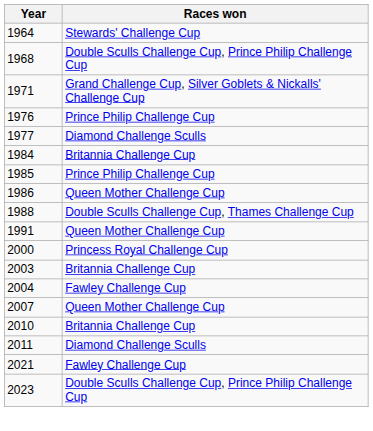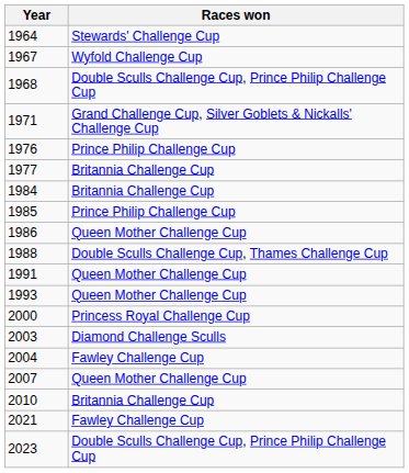 <table class="wikitable">
 <tr>
 <th width=70>Year</th>
 <th width=400>Races won</th>
 </tr>
 <tr>
 <td>1964</td>
 <td><a href='#'>Stewards' Challenge Cup</a></td>
+</tr>
+<tr>
+<td>1967</td>
+<td><a href='#'>Wyfold Challenge Cup</a></td>
 </tr>
 <tr>
 <td>1968</td>
 <td><a href='#'>Double Sculls Challenge Cup</a>, <a href='#'>Prince Philip Challenge Cup</a></td>
 </tr>
 <tr>
 <td>1971</td>
 <td><a href='#'>Grand Challenge Cup</a>, <a href='#'>Silver Goblets & Nickalls' Challenge Cup</a></td>
 </tr>
 <tr>
 <td>1976</td>
 <td><a href='#'>Prince Philip Challenge Cup</a></td>
 </tr>
 <tr>
 <td>1977</td>
-<td><a href='#'>Diamond Challenge Sculls</a></td>
+<td><a href='#'>Britannia Challenge Cup</a></td>
 </tr>
 <tr>
 <td>1984</td>
 <td><a href='#'>Britannia Challenge Cup</a></td>
 </tr>
 <tr>
 <td>1985</td>
 <td><a href='#'>Prince Philip Challenge Cup</a></td>
 </tr>
 <tr>
 <td>1986</td>
 <td><a href='#'>Queen Mother Challenge Cup</a></td>
 </tr>
 <tr>
 <td>1988</td>
 <td><a href='#'>Double Sculls Challenge Cup</a>, <a href='#'>Thames Challenge Cup</a></td>
 </tr>
 <tr>
 <td>1991</td>
 <td><a href='#'>Queen Mother Challenge Cup</a></td>
 </tr>
 <tr>
+<td>1993</td>
+<td><a href='#'>Queen Mother Challenge Cup</a></td>
+</tr>
+<tr>
 <td>2000</td>
 <td><a href='#'>Princess Royal Challenge Cup</a></td>
 </tr>
 <tr>
 <td>2003</td>
-<td><a href='#'>Britannia Challenge Cup</a></td>
+<td><a href='#'>Diamond Challenge Sculls</a></td>
 </tr>
 <tr>
 <td>2004</td>
 <td><a href='#'>Fawley Challenge Cup</a></td>
 </tr>
 <tr>
 <td>2007</td>
 <td><a href='#'>Queen Mother Challenge Cup</a></td>
 </tr>
 <tr>
 <td>2010</td>
 <td><a href='#'>Britannia Challenge Cup</a></td>
 </tr>
 <tr>
-<td>2011</td>
-<td><a href='#'>Diamond Challenge Sculls</a></td>
-</tr>
-<tr>
 <td>2021</td>
 <td><a href='#'>Fawley Challenge Cup</a></td>
 </tr>
 <tr>
 <td>2023</td>
 <td><a href='#'>Double Sculls Challenge Cup</a>, <a href='#'>Prince Philip Challenge Cup</a></td>
 </tr>
 </table>
